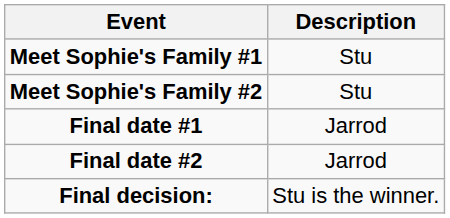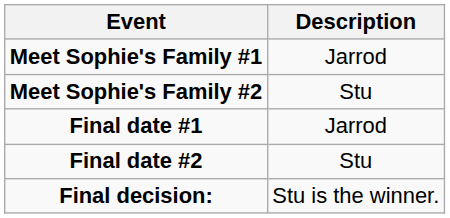 <table class="wikitable sortable" style="text-align:center;">
 <tr>
 <th>Event</th>
 <th>Description</th>
 </tr>
 <tr>
 <td><strong>Meet Sophie's Family #1</strong></td>
-<td>Stu</td>
+<td>Jarrod</td>
 </tr>
 <tr>
 <td><strong>Meet Sophie's Family #2</strong></td>
 <td>Stu</td>
 </tr>
 <tr>
 <td><strong>Final date #1</strong></td>
 <td>Jarrod</td>
 </tr>
 <tr>
 <td><strong>Final date #2</strong></td>
-<td>Jarrod</td>
+<td>Stu</td>
 </tr>
 <tr>
 <td><strong>Final decision:</strong></td>
 <td>Stu is the winner.</td>
 </tr>
 </table>
